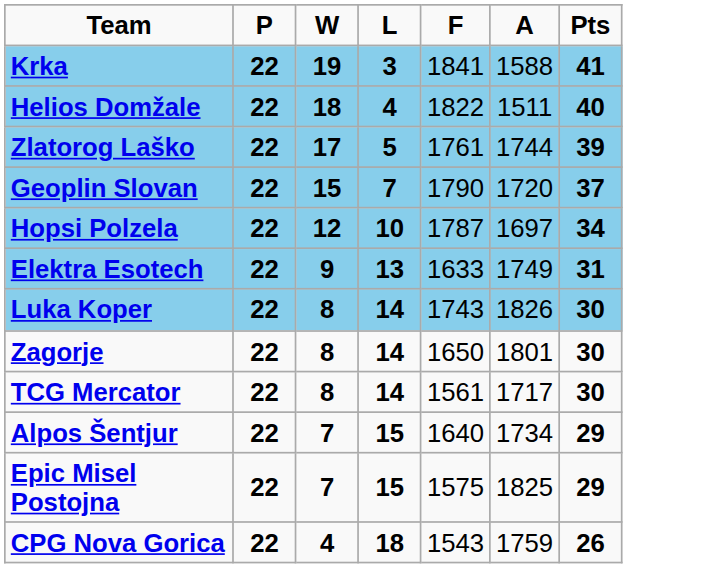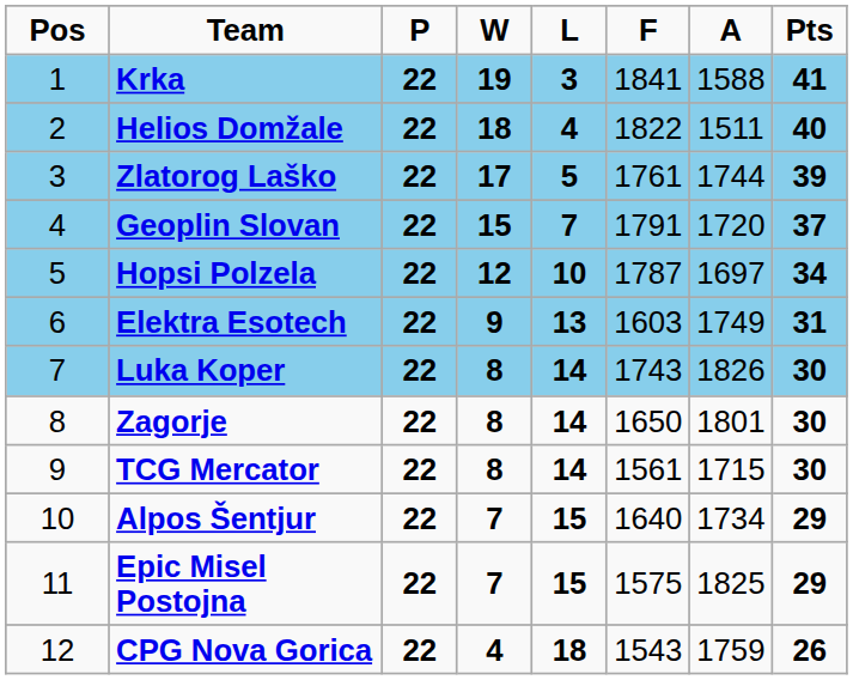 <table class="wikitable sortable" style="text-align: center; font-size:95%">
 <tr>
+<td width="44"><strong>Pos</strong></td>
 <td width="128"><strong>Team</strong></td>
 <td width="30"><strong>P</strong></td>
 <td width="30"><strong>W</strong></td>
 <td width="30"><strong>L</strong></td>
 <td width="30"><strong>F</strong></td>
 <td width="30"><strong>A</strong></td>
 <td width="30"><strong>Pts</strong></td>
 </tr>
 <tr bgcolor="87ceeb">
+<td>1</td>
 <td align="left"><strong><a href='#'>Krka</a></strong></td>
 <td><strong>22</strong></td>
 <td><strong>19</strong></td>
 <td><strong>3</strong></td>
 <td>1841</td>
 <td>1588</td>
 <td><strong>41</strong></td>
 </tr>
 <tr bgcolor="87ceeb">
+<td>2</td>
 <td align="left"><strong><a href='#'>Helios Domžale</a></strong></td>
 <td><strong>22</strong></td>
 <td><strong>18</strong></td>
 <td><strong>4</strong></td>
 <td>1822</td>
 <td>1511</td>
 <td><strong>40</strong></td>
 </tr>
 <tr bgcolor="87ceeb">
+<td>3</td>
 <td align="left"><strong><a href='#'>Zlatorog Laško</a></strong></td>
 <td><strong>22</strong></td>
 <td><strong>17</strong></td>
 <td><strong>5</strong></td>
 <td>1761</td>
 <td>1744</td>
 <td><strong>39</strong></td>
 </tr>
 <tr bgcolor="87ceeb">
+<td>4</td>
 <td align="left"><strong><a href='#'>Geoplin Slovan</a></strong></td>
 <td><strong>22</strong></td>
 <td><strong>15</strong></td>
 <td><strong>7</strong></td>
-<td>1790</td>
+<td>1791</td>
 <td>1720</td>
 <td><strong>37</strong></td>
 </tr>
 <tr bgcolor="87ceeb">
+<td>5</td>
 <td align="left"><strong><a href='#'>Hopsi Polzela</a></strong></td>
 <td><strong>22</strong></td>
 <td><strong>12</strong></td>
 <td><strong>10</strong></td>
 <td>1787</td>
 <td>1697</td>
 <td><strong>34</strong></td>
 </tr>
 <tr bgcolor="87ceeb">
+<td>6</td>
 <td align="left"><strong><a href='#'>Elektra Esotech</a></strong></td>
 <td><strong>22</strong></td>
 <td><strong>9</strong></td>
 <td><strong>13</strong></td>
-<td>1633</td>
+<td>1603</td>
 <td>1749</td>
 <td><strong>31</strong></td>
 </tr>
 <tr bgcolor="87ceeb">
+<td>7</td>
 <td align="left"><strong><a href='#'>Luka Koper</a></strong></td>
 <td><strong>22</strong></td>
 <td><strong>8</strong></td>
 <td><strong>14</strong></td>
 <td>1743</td>
 <td>1826</td>
 <td><strong>30</strong></td>
 </tr>
 <tr>
+<td>8</td>
 <td align="left"><strong><a href='#'>Zagorje</a></strong></td>
 <td><strong>22</strong></td>
 <td><strong>8</strong></td>
 <td><strong>14</strong></td>
 <td>1650</td>
 <td>1801</td>
 <td><strong>30</strong></td>
 </tr>
 <tr>
+<td>9</td>
 <td align="left"><strong><a href='#'>TCG Mercator</a></strong></td>
 <td><strong>22</strong></td>
 <td><strong>8</strong></td>
 <td><strong>14</strong></td>
 <td>1561</td>
-<td>1717</td>
+<td>1715</td>
 <td><strong>30</strong></td>
 </tr>
 <tr>
+<td>10</td>
 <td align="left"><strong><a href='#'>Alpos Šentjur</a></strong></td>
 <td><strong>22</strong></td>
 <td><strong>7</strong></td>
 <td><strong>15</strong></td>
 <td>1640</td>
 <td>1734</td>
 <td><strong>29</strong></td>
 </tr>
 <tr>
+<td>11</td>
 <td align="left"><strong><a href='#'>Epic Misel Postojna</a></strong></td>
 <td><strong>22</strong></td>
 <td><strong>7</strong></td>
 <td><strong>15</strong></td>
 <td>1575</td>
 <td>1825</td>
 <td><strong>29</strong></td>
 </tr>
 <tr>
+<td>12</td>
 <td align="left"><strong><a href='#'>CPG Nova Gorica</a></strong></td>
 <td><strong>22</strong></td>
 <td><strong>4</strong></td>
 <td><strong>18</strong></td>
 <td>1543</td>
 <td>1759</td>
 <td><strong>26</strong></td>
 </tr>
 </table>
